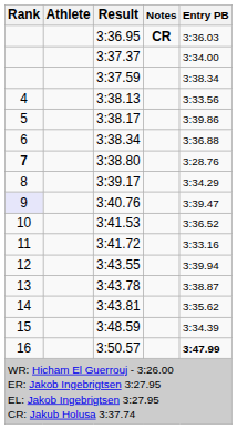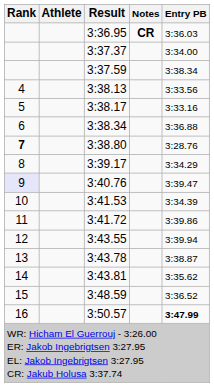 <table class="wikitable sortable" style="text-align:left;">
 <tr>
 <th>Rank</th>
 <th>Athlete</th>
 <th>Result</th>
 <th><small>Notes</small></th>
 <th><small>Entry PB</small></th>
 </tr>
 <tr>
 <td align=center></td>
 <td></td>
 <td align=center>3:36.95</td>
 <td align=center><strong>CR</strong></td>
 <td><small>3:36.03</small></td>
 </tr>
 <tr>
 <td align=center></td>
 <td></td>
 <td align=center>3:37.37</td>
 <td></td>
 <td><small>3:34.00</small></td>
 </tr>
 <tr>
 <td align=center></td>
 <td></td>
 <td align=center>3:37.59</td>
 <td></td>
 <td><small>3:38.34</small></td>
 </tr>
 <tr>
 <td align=center>4</td>
 <td></td>
 <td align=center>3:38.13</td>
 <td></td>
 <td><small>3:33.56</small></td>
 </tr>
 <tr>
 <td align=center>5</td>
 <td></td>
 <td align=center>3:38.17</td>
 <td></td>
-<td><small>3:39.86</small></td>
+<td><small>3:33.16</small></td>
 </tr>
 <tr>
 <td align=center>6</td>
 <td></td>
 <td align=center>3:38.34</td>
 <td></td>
 <td><small>3:36.88</small></td>
 </tr>
 <tr>
 <td align=center><strong>7</strong></td>
 <td></td>
 <td align=center>3:38.80</td>
 <td></td>
 <td><small>3:28.76</small></td>
 </tr>
 <tr>
 <td align=center>8</td>
 <td></td>
 <td align=center>3:39.17</td>
 <td></td>
 <td><small>3:34.29</small></td>
 </tr>
 <tr>
 <td align=center style="background: lavender;">9</td>
 <td></td>
 <td align=center>3:40.76</td>
 <td></td>
 <td><small>3:39.47</small></td>
 </tr>
 <tr>
 <td align=center>10</td>
 <td></td>
 <td align=center>3:41.53</td>
 <td></td>
-<td><small>3:36.52</small></td>
+<td><small>3:34.39</small></td>
 </tr>
 <tr>
 <td align=center>11</td>
 <td></td>
 <td align=center>3:41.72</td>
 <td></td>
-<td><small>3:33.16</small></td>
+<td><small>3:39.86</small></td>
 </tr>
 <tr>
 <td align=center>12</td>
 <td></td>
 <td align=center>3:43.55</td>
 <td></td>
 <td><small>3:39.94</small></td>
 </tr>
 <tr>
 <td align=center>13</td>
 <td></td>
 <td align=center>3:43.78</td>
 <td></td>
 <td><small>3:38.87</small></td>
 </tr>
 <tr>
 <td align=center>14</td>
 <td></td>
 <td align=center>3:43.81</td>
 <td></td>
 <td><small>3:35.62</small></td>
 </tr>
 <tr>
 <td align=center>15</td>
 <td></td>
 <td align=center>3:48.59</td>
 <td></td>
-<td><small>3:34.39</small></td>
+<td><small>3:36.52</small></td>
 </tr>
 <tr>
 <td align=center>16</td>
 <td></td>
 <td align=center>3:50.57</td>
 <td></td>
 <td><strong><small>3:47.99</small></strong></td>
 </tr>
 <tr>
 <td colspan="5" bgcolor="#cccccc"><small>WR:   <a href='#'>Hicham El Guerrouj</a> - 3:26.00<br>ER:  <a href='#'>Jakob Ingebrigtsen</a> 3:27.95<br></small><small>EL:   <a href='#'>Jakob Ingebrigtsen</a> 3:27.95<br>CR:  <a href='#'>Jakub Holusa</a> 3:37.74</small></td>
 </tr>
 </table>
